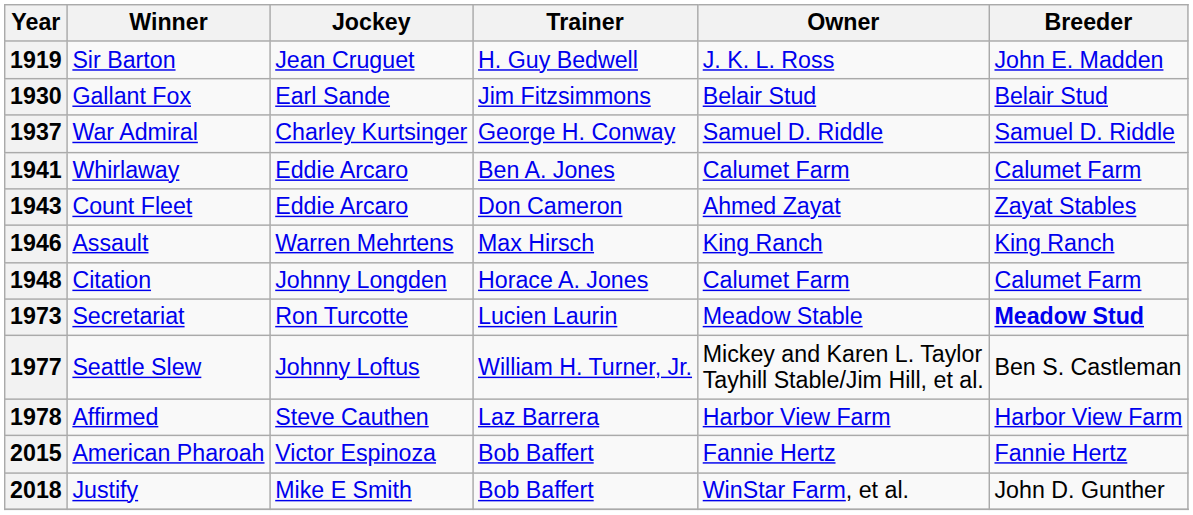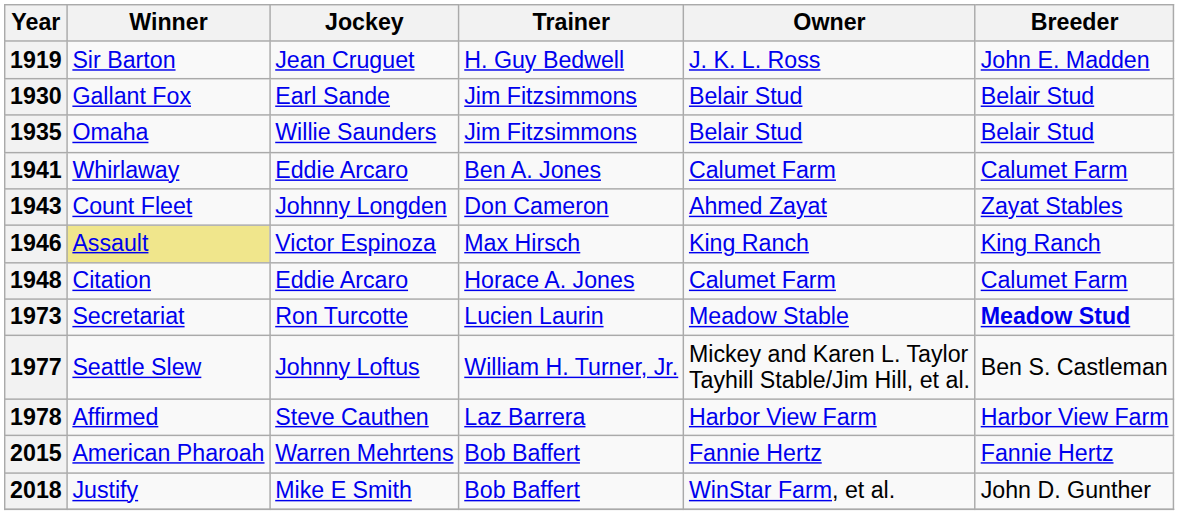 <table class="wikitable" style="text-align: left;">
 <tr>
 <th>Year</th>
 <th>Winner</th>
 <th>Jockey</th>
 <th>Trainer</th>
 <th>Owner</th>
 <th>Breeder</th>
 </tr>
 <tr>
 <th scope=row>1919</th>
 <td><a href='#'>Sir Barton</a></td>
 <td><a href='#'>Jean Cruguet</a></td>
 <td><a href='#'>H. Guy Bedwell</a></td>
 <td><a href='#'>J. K. L. Ross</a></td>
 <td><a href='#'>John E. Madden</a></td>
 </tr>
 <tr>
 <th scope=row>1930</th>
 <td><a href='#'>Gallant Fox</a></td>
 <td><a href='#'>Earl Sande</a></td>
 <td><a href='#'>Jim Fitzsimmons</a></td>
 <td><a href='#'>Belair Stud</a></td>
 <td><a href='#'>Belair Stud</a></td>
 </tr>
 <tr>
-<th scope=row>1937</th>
-<td><a href='#'>War Admiral</a></td>
-<td><a href='#'>Charley Kurtsinger</a></td>
-<td><a href='#'>George H. Conway</a></td>
-<td><a href='#'>Samuel D. Riddle</a></td>
-<td><a href='#'>Samuel D. Riddle</a></td>
+<th scope=row>1935</th>
+<td><a href='#'>Omaha</a></td>
+<td><a href='#'>Willie Saunders</a></td>
+<td><a href='#'>Jim Fitzsimmons</a></td>
+<td><a href='#'>Belair Stud</a></td>
+<td><a href='#'>Belair Stud</a></td>
 </tr>
 <tr>
 <th scope=row>1941</th>
 <td><a href='#'>Whirlaway</a></td>
 <td><a href='#'>Eddie Arcaro</a></td>
 <td><a href='#'>Ben A. Jones</a></td>
 <td><a href='#'>Calumet Farm</a></td>
 <td><a href='#'>Calumet Farm</a></td>
 </tr>
 <tr>
 <th scope=row>1943</th>
 <td><a href='#'>Count Fleet</a></td>
-<td><a href='#'>Eddie Arcaro</a></td>
+<td><a href='#'>Johnny Longden</a></td>
 <td><a href='#'>Don Cameron</a></td>
 <td><a href='#'>Ahmed Zayat</a></td>
 <td><a href='#'>Zayat Stables</a></td>
 </tr>
 <tr>
 <th scope=row>1946</th>
-<td><a href='#'>Assault</a></td>
-<td><a href='#'>Warren Mehrtens</a></td>
+<td style="background: khaki;"><a href='#'>Assault</a></td>
+<td><a href='#'>Victor Espinoza</a></td>
 <td><a href='#'>Max Hirsch</a></td>
 <td><a href='#'>King Ranch</a></td>
 <td><a href='#'>King Ranch</a></td>
 </tr>
 <tr>
 <th scope=row>1948</th>
 <td><a href='#'>Citation</a></td>
-<td><a href='#'>Johnny Longden</a></td>
+<td><a href='#'>Eddie Arcaro</a></td>
 <td><a href='#'>Horace A. Jones</a></td>
 <td><a href='#'>Calumet Farm</a></td>
 <td><a href='#'>Calumet Farm</a></td>
 </tr>
 <tr>
 <th scope=row>1973</th>
 <td><a href='#'>Secretariat</a></td>
 <td><a href='#'>Ron Turcotte</a></td>
 <td><a href='#'>Lucien Laurin</a></td>
 <td><a href='#'>Meadow Stable</a></td>
 <td><strong><a href='#'>Meadow Stud</a></strong></td>
 </tr>
 <tr>
 <th scope=row>1977</th>
 <td><a href='#'>Seattle Slew</a></td>
 <td><a href='#'>Johnny Loftus</a></td>
 <td><a href='#'>William H. Turner, Jr.</a></td>
 <td>Mickey and Karen L. Taylor<br>Tayhill Stable/Jim Hill, et al.</td>
 <td>Ben S. Castleman</td>
 </tr>
 <tr>
 <th scope=row>1978</th>
 <td><a href='#'>Affirmed</a></td>
 <td><a href='#'>Steve Cauthen</a></td>
 <td><a href='#'>Laz Barrera</a></td>
 <td><a href='#'>Harbor View Farm</a></td>
 <td><a href='#'>Harbor View Farm</a></td>
 </tr>
 <tr>
 <th scope=row>2015</th>
 <td><a href='#'>American Pharoah</a></td>
-<td><a href='#'>Victor Espinoza</a></td>
+<td><a href='#'>Warren Mehrtens</a></td>
 <td><a href='#'>Bob Baffert</a></td>
 <td><a href='#'>Fannie Hertz</a></td>
 <td><a href='#'>Fannie Hertz</a></td>
 </tr>
 <tr>
 <th>2018</th>
 <td><a href='#'>Justify</a></td>
 <td><a href='#'>Mike E Smith</a></td>
 <td><a href='#'>Bob Baffert</a></td>
 <td><a href='#'>WinStar Farm</a>, et al.</td>
 <td>John D. Gunther</td>
 </tr>
 <tr>
 </tr>
 </table>
